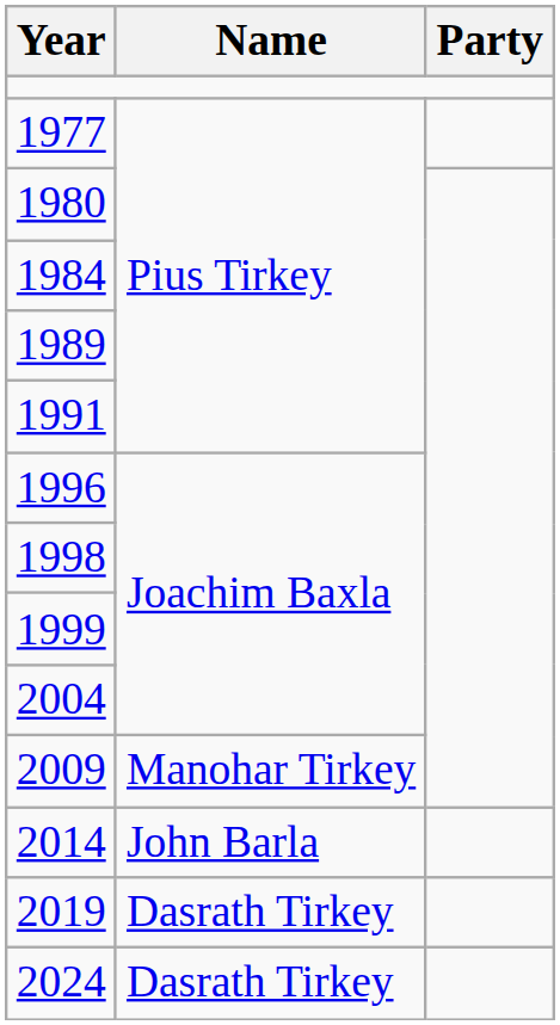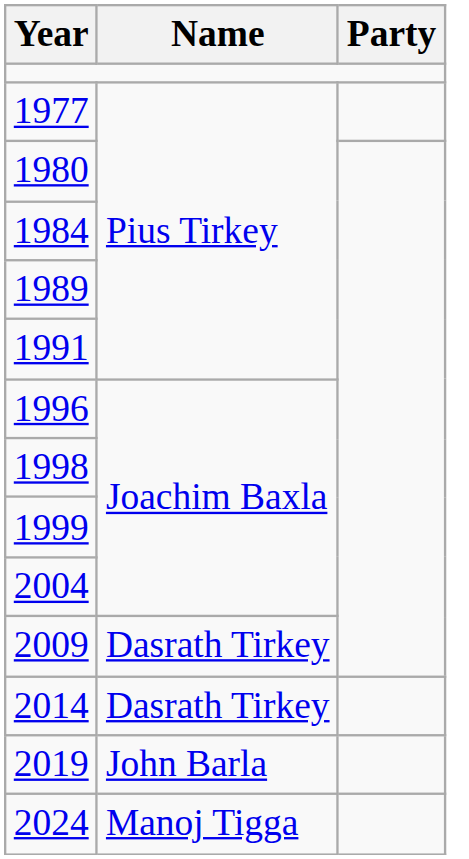 <table class="wikitable">
 <tr>
 <th>Year</th>
 <th>Name</th>
 <th colspan="2">Party</th>
 </tr>
 <tr>
 <td colspan="4"></td>
 </tr>
 <tr>
 <td><a href='#'>1977</a></td>
 <td rowspan="5"><a href='#'>Pius Tirkey</a></td>
 <td></td>
 </tr>
 <tr>
 <td><a href='#'>1980</a></td>
 </tr>
 <tr>
 <td><a href='#'>1984</a></td>
 </tr>
 <tr>
 <td><a href='#'>1989</a></td>
 </tr>
 <tr>
 <td><a href='#'>1991</a></td>
 </tr>
 <tr>
 <td><a href='#'>1996</a></td>
 <td rowspan="4"><a href='#'>Joachim Baxla</a></td>
 </tr>
 <tr>
 <td><a href='#'>1998</a></td>
 </tr>
 <tr>
 <td><a href='#'>1999</a></td>
 </tr>
 <tr>
 <td><a href='#'>2004</a></td>
 </tr>
 <tr>
 <td><a href='#'>2009</a></td>
-<td><a href='#'>Manohar Tirkey</a></td>
+<td><a href='#'>Dasrath Tirkey</a></td>
 </tr>
 <tr>
 <td><a href='#'>2014</a></td>
+<td><a href='#'>Dasrath Tirkey</a></td>
+<td></td>
+</tr>
+<tr>
+<td><a href='#'>2019</a></td>
 <td><a href='#'>John Barla</a></td>
 <td></td>
 </tr>
 <tr>
-<td><a href='#'>2019</a></td>
-<td><a href='#'>Dasrath Tirkey</a></td>
-<td></td>
-</tr>
-<tr>
 <td><a href='#'>2024</a></td>
-<td><a href='#'>Dasrath Tirkey</a></td>
+<td><a href='#'>Manoj Tigga</a></td>
 </tr>
 </table>
